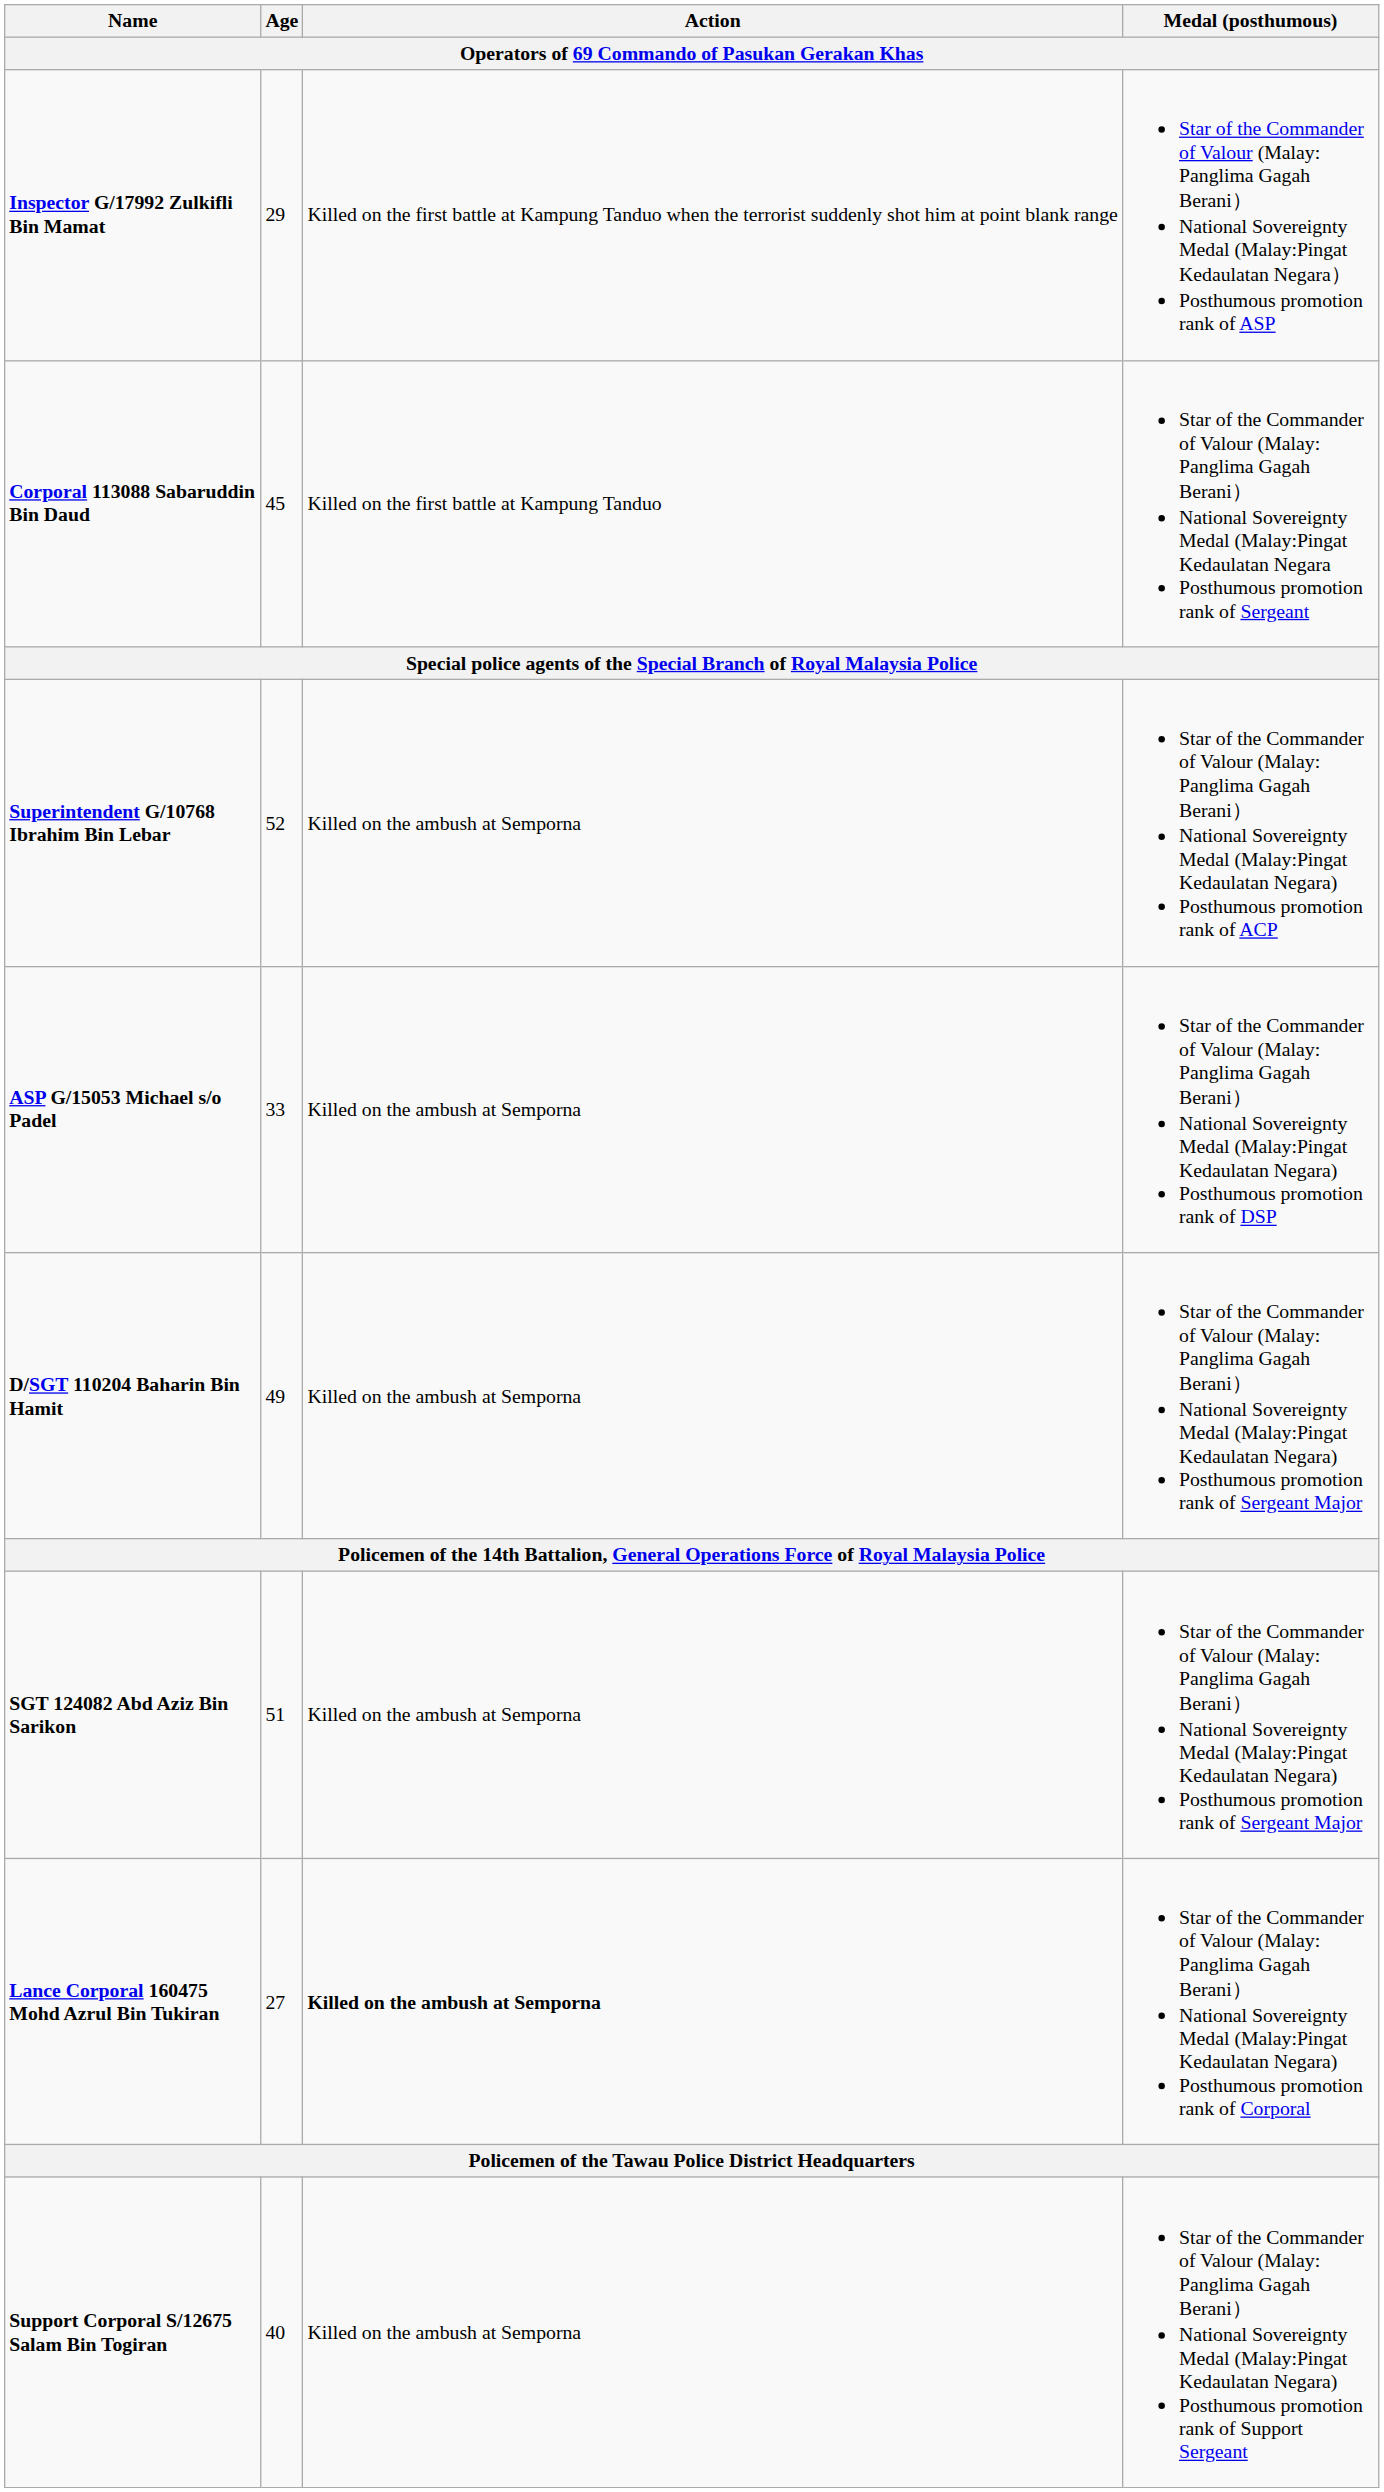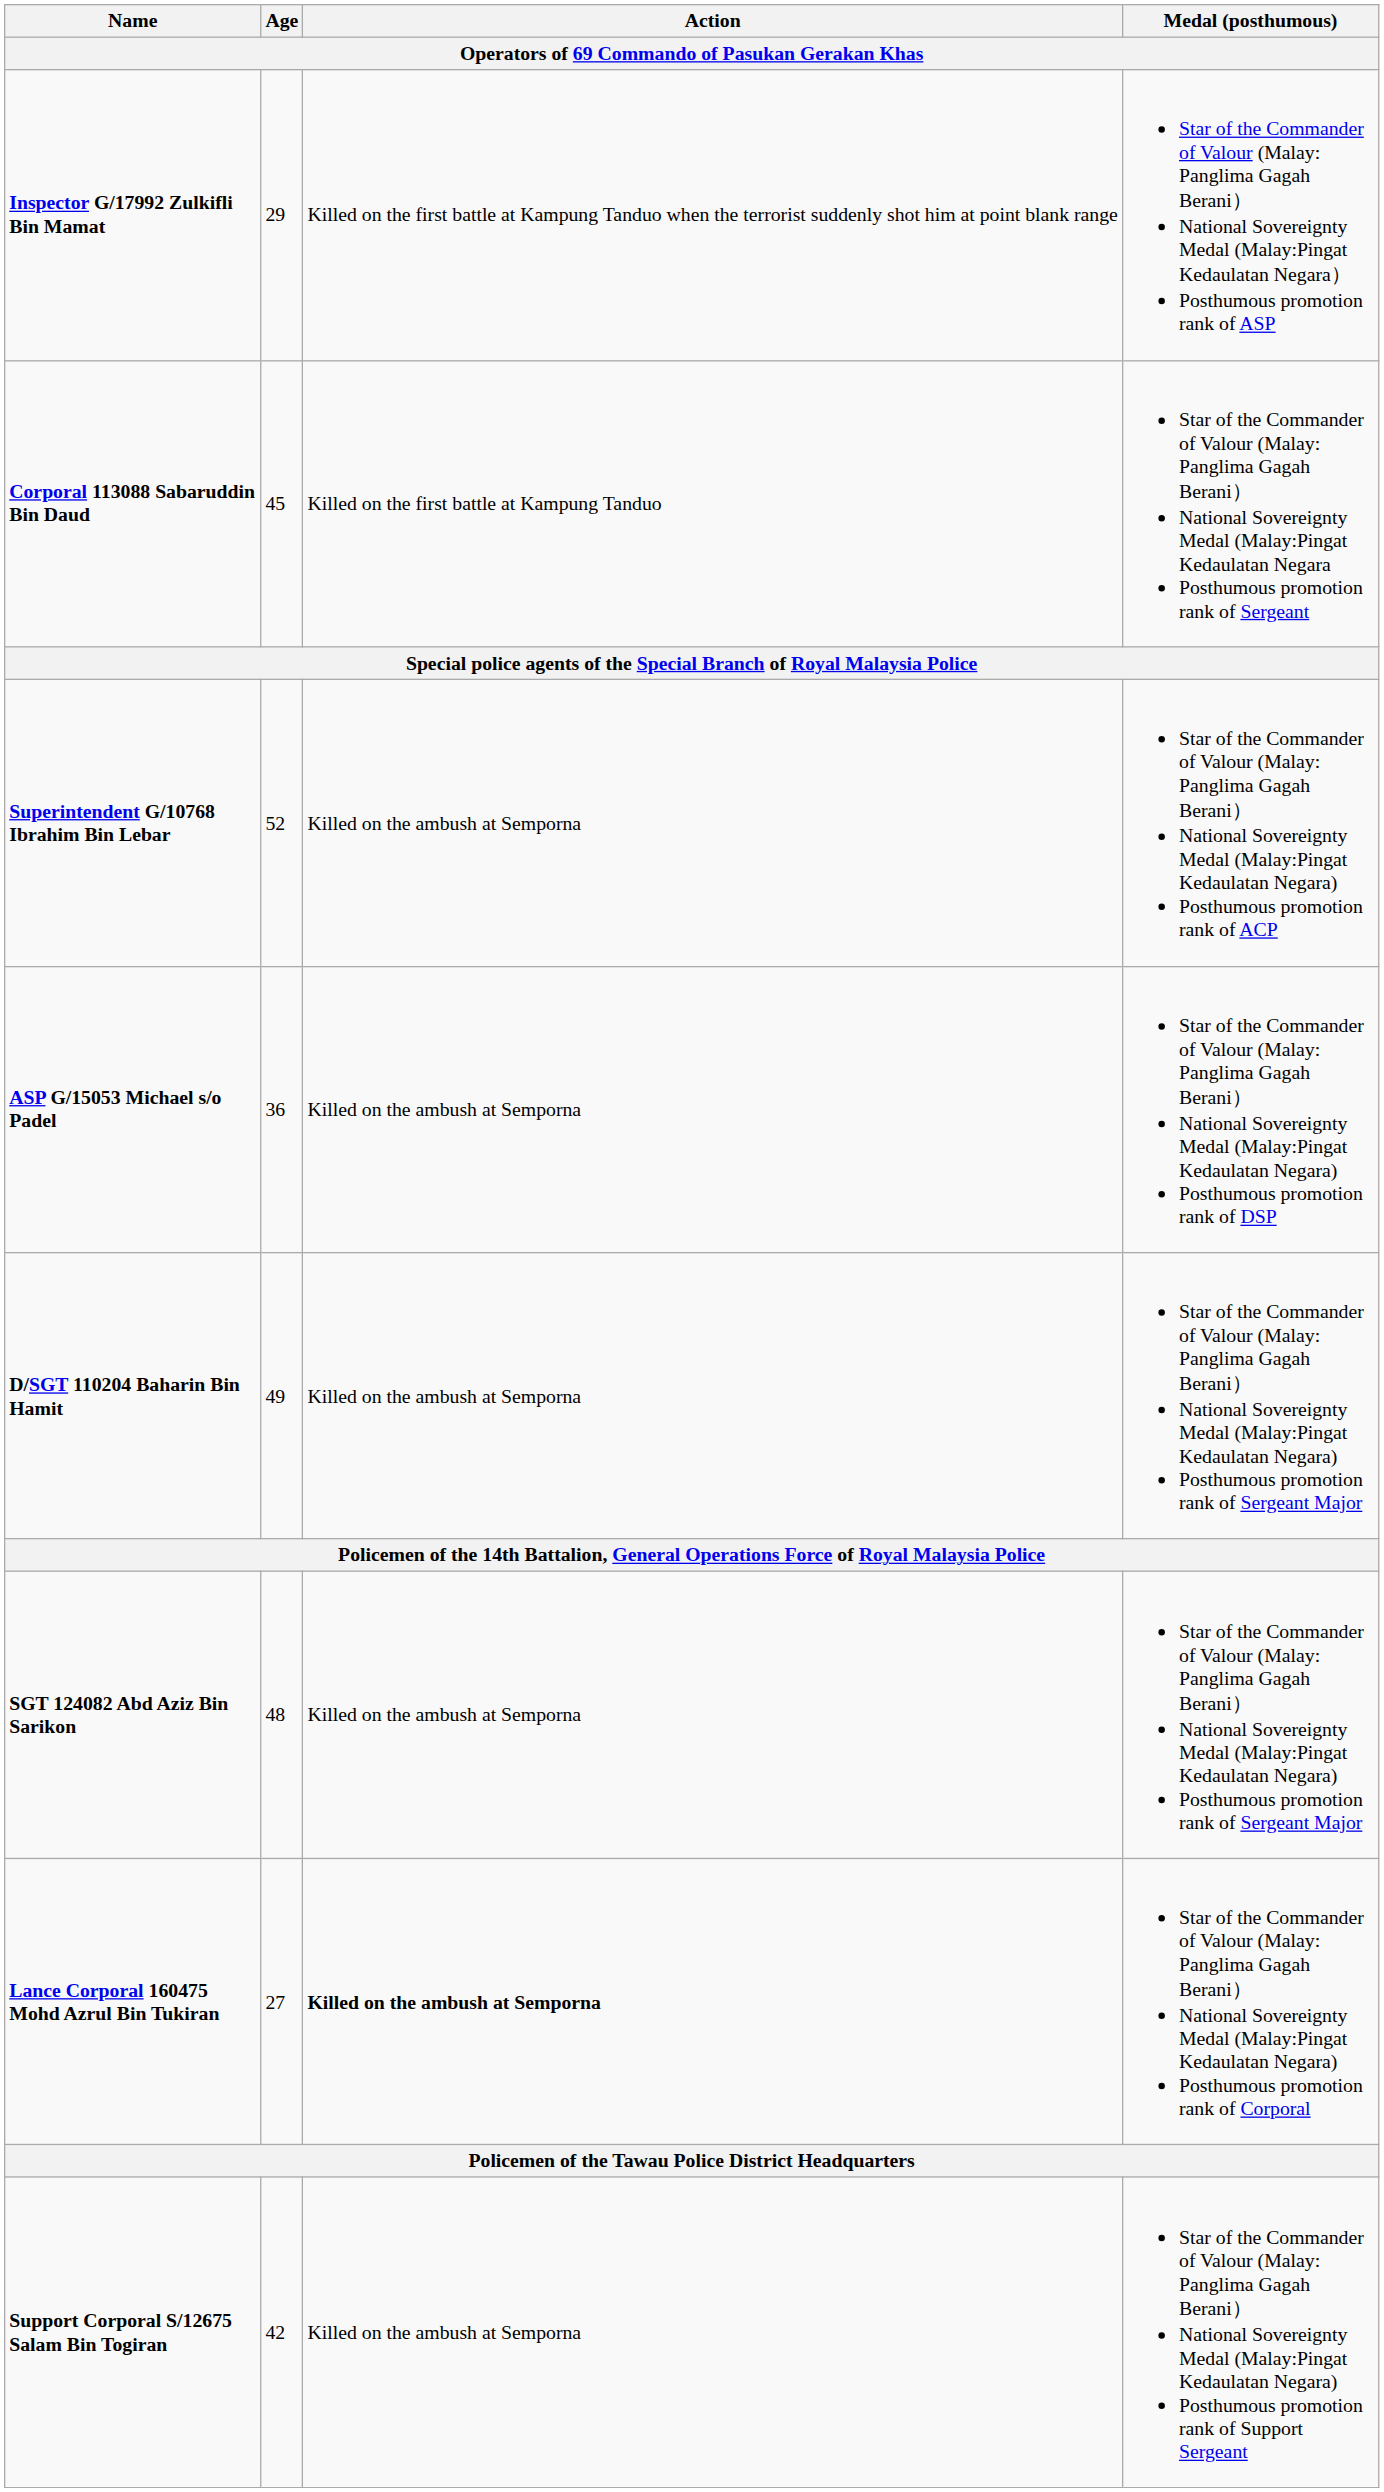 <table class=wikitable style="font-size:95%;">
 <tr>
 <th style="width:190px;">Name</th>
 <th style="width:11px;">Age</th>
 <th>Action</th>
 <th style="width:190px;">Medal (posthumous)</th>
 </tr>
 <tr>
 <th colspan=4>Operators of <a href='#'>69 Commando of Pasukan Gerakan Khas</a></th>
 </tr>
 <tr>
 <td><strong><a href='#'>Inspector</a> G/17992 Zulkifli Bin Mamat</strong></td>
 <td>29</td>
 <td>Killed on the first battle at Kampung Tanduo when the terrorist suddenly shot him at point blank range</td>
 <td><br><ul><li> <a href='#'>Star of the Commander of Valour</a> (Malay: Panglima Gagah Berani）</li><li> National Sovereignty Medal (Malay:Pingat Kedaulatan Negara）</li><li>Posthumous promotion rank of <a href='#'>ASP</a></li></ul></td>
 </tr>
 <tr>
 <td><strong><a href='#'>Corporal</a> 113088 Sabaruddin Bin Daud</strong></td>
 <td>45</td>
 <td>Killed on the first battle at Kampung Tanduo</td>
 <td><br><ul><li> Star of the Commander of Valour (Malay: Panglima Gagah Berani）</li><li> National Sovereignty Medal (Malay:Pingat Kedaulatan Negara</li><li>Posthumous promotion rank of <a href='#'>Sergeant</a></li></ul></td>
 </tr>
 <tr>
 <th colspan=4>Special police agents of the <a href='#'>Special Branch</a> of <a href='#'>Royal Malaysia Police</a></th>
 </tr>
 <tr>
 <td><strong><a href='#'>Superintendent</a> G/10768 Ibrahim Bin Lebar</strong></td>
 <td>52</td>
 <td>Killed on the ambush at Semporna</td>
 <td><br><ul><li> Star of the Commander of Valour (Malay: Panglima Gagah Berani）</li><li> National Sovereignty Medal (Malay:Pingat Kedaulatan Negara)</li><li>Posthumous promotion rank of <a href='#'>ACP</a></li></ul></td>
 </tr>
 <tr>
 <td><strong><a href='#'>ASP</a> G/15053 Michael s/o Padel</strong></td>
-<td>33</td>
+<td>36</td>
 <td>Killed on the ambush at Semporna</td>
 <td><br><ul><li> Star of the Commander of Valour (Malay: Panglima Gagah Berani）</li><li> National Sovereignty Medal (Malay:Pingat Kedaulatan Negara)</li><li>Posthumous promotion rank of <a href='#'>DSP</a></li></ul></td>
 </tr>
 <tr>
 <td><strong>D/<a href='#'>SGT</a> 110204 Baharin Bin Hamit</strong></td>
 <td>49</td>
 <td>Killed on the ambush at Semporna</td>
 <td><br><ul><li> Star of the Commander of Valour (Malay: Panglima Gagah Berani）</li><li> National Sovereignty Medal (Malay:Pingat Kedaulatan Negara)</li><li>Posthumous promotion rank of <a href='#'>Sergeant Major</a></li></ul></td>
 </tr>
 <tr>
 <th colspan=4>Policemen of the 14th Battalion, <a href='#'>General Operations Force</a> of <a href='#'>Royal Malaysia Police</a></th>
 </tr>
 <tr>
 <td><strong>SGT 124082 Abd Aziz Bin Sarikon</strong></td>
-<td>51</td>
+<td>48</td>
 <td>Killed on the ambush at Semporna</td>
 <td><br><ul><li> Star of the Commander of Valour (Malay: Panglima Gagah Berani）</li><li> National Sovereignty Medal (Malay:Pingat Kedaulatan Negara)</li><li>Posthumous promotion rank of <a href='#'>Sergeant Major</a></li></ul></td>
 </tr>
 <tr>
 <td><strong><a href='#'>Lance Corporal</a> 160475 Mohd Azrul Bin Tukiran</strong></td>
 <td>27</td>
 <td><strong>Killed on the ambush at Semporna</strong></td>
 <td><br><ul><li> Star of the Commander of Valour (Malay: Panglima Gagah Berani）</li><li> National Sovereignty Medal (Malay:Pingat Kedaulatan Negara)</li><li>Posthumous promotion rank of <a href='#'>Corporal</a></li></ul></td>
 </tr>
 <tr>
 <th colspan=4>Policemen of the Tawau Police District Headquarters</th>
 </tr>
 <tr>
 <td><strong>Support Corporal S/12675 Salam Bin Togiran</strong></td>
-<td>40</td>
+<td>42</td>
 <td>Killed on the ambush at Semporna</td>
 <td><br><ul><li> Star of the Commander of Valour (Malay: Panglima Gagah Berani）</li><li> National Sovereignty Medal (Malay:Pingat Kedaulatan Negara)</li><li>Posthumous promotion rank of Support <a href='#'>Sergeant</a></li></ul></td>
 </tr>
 </table>
